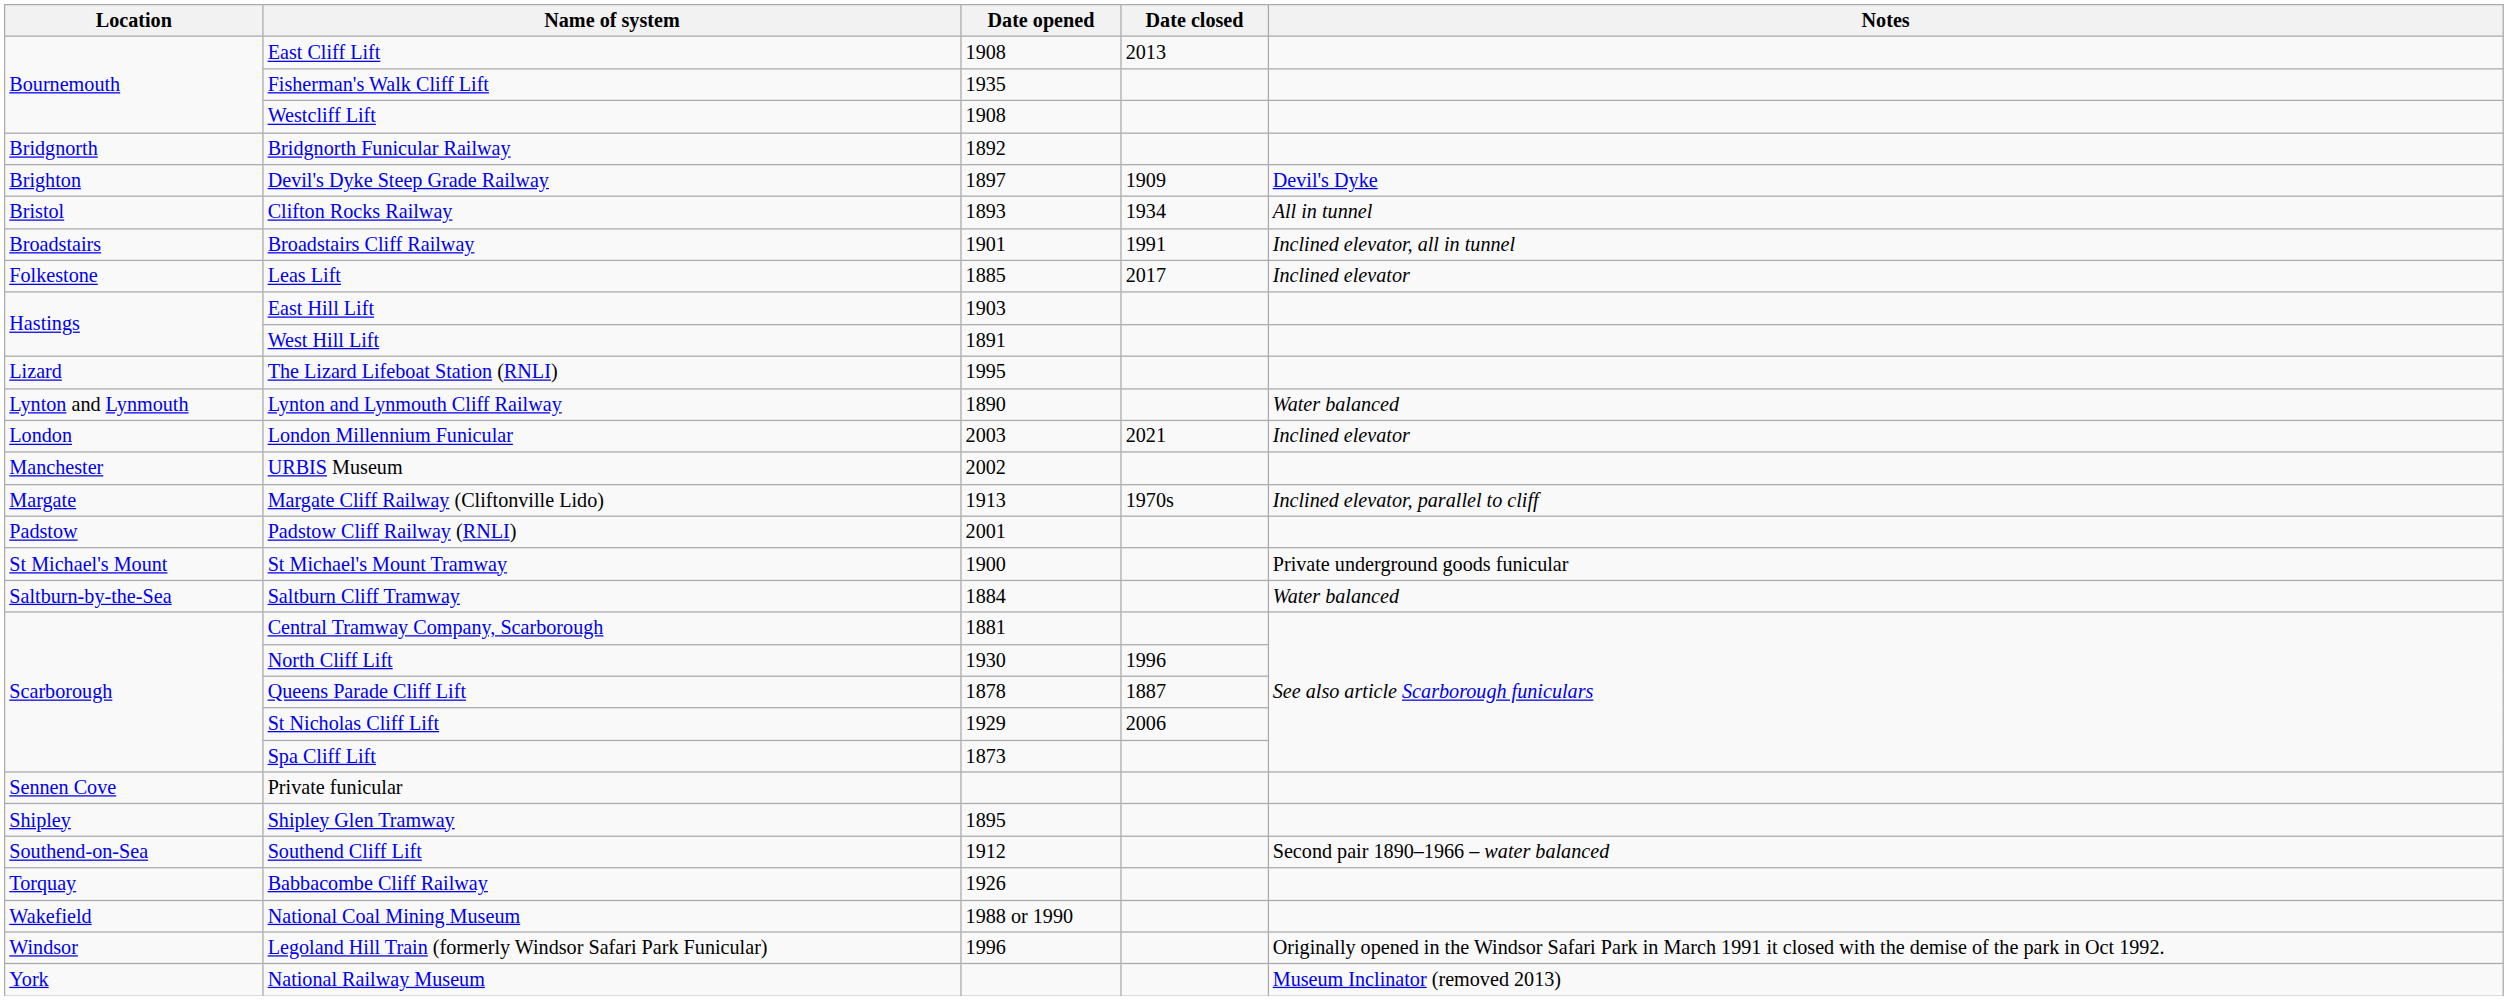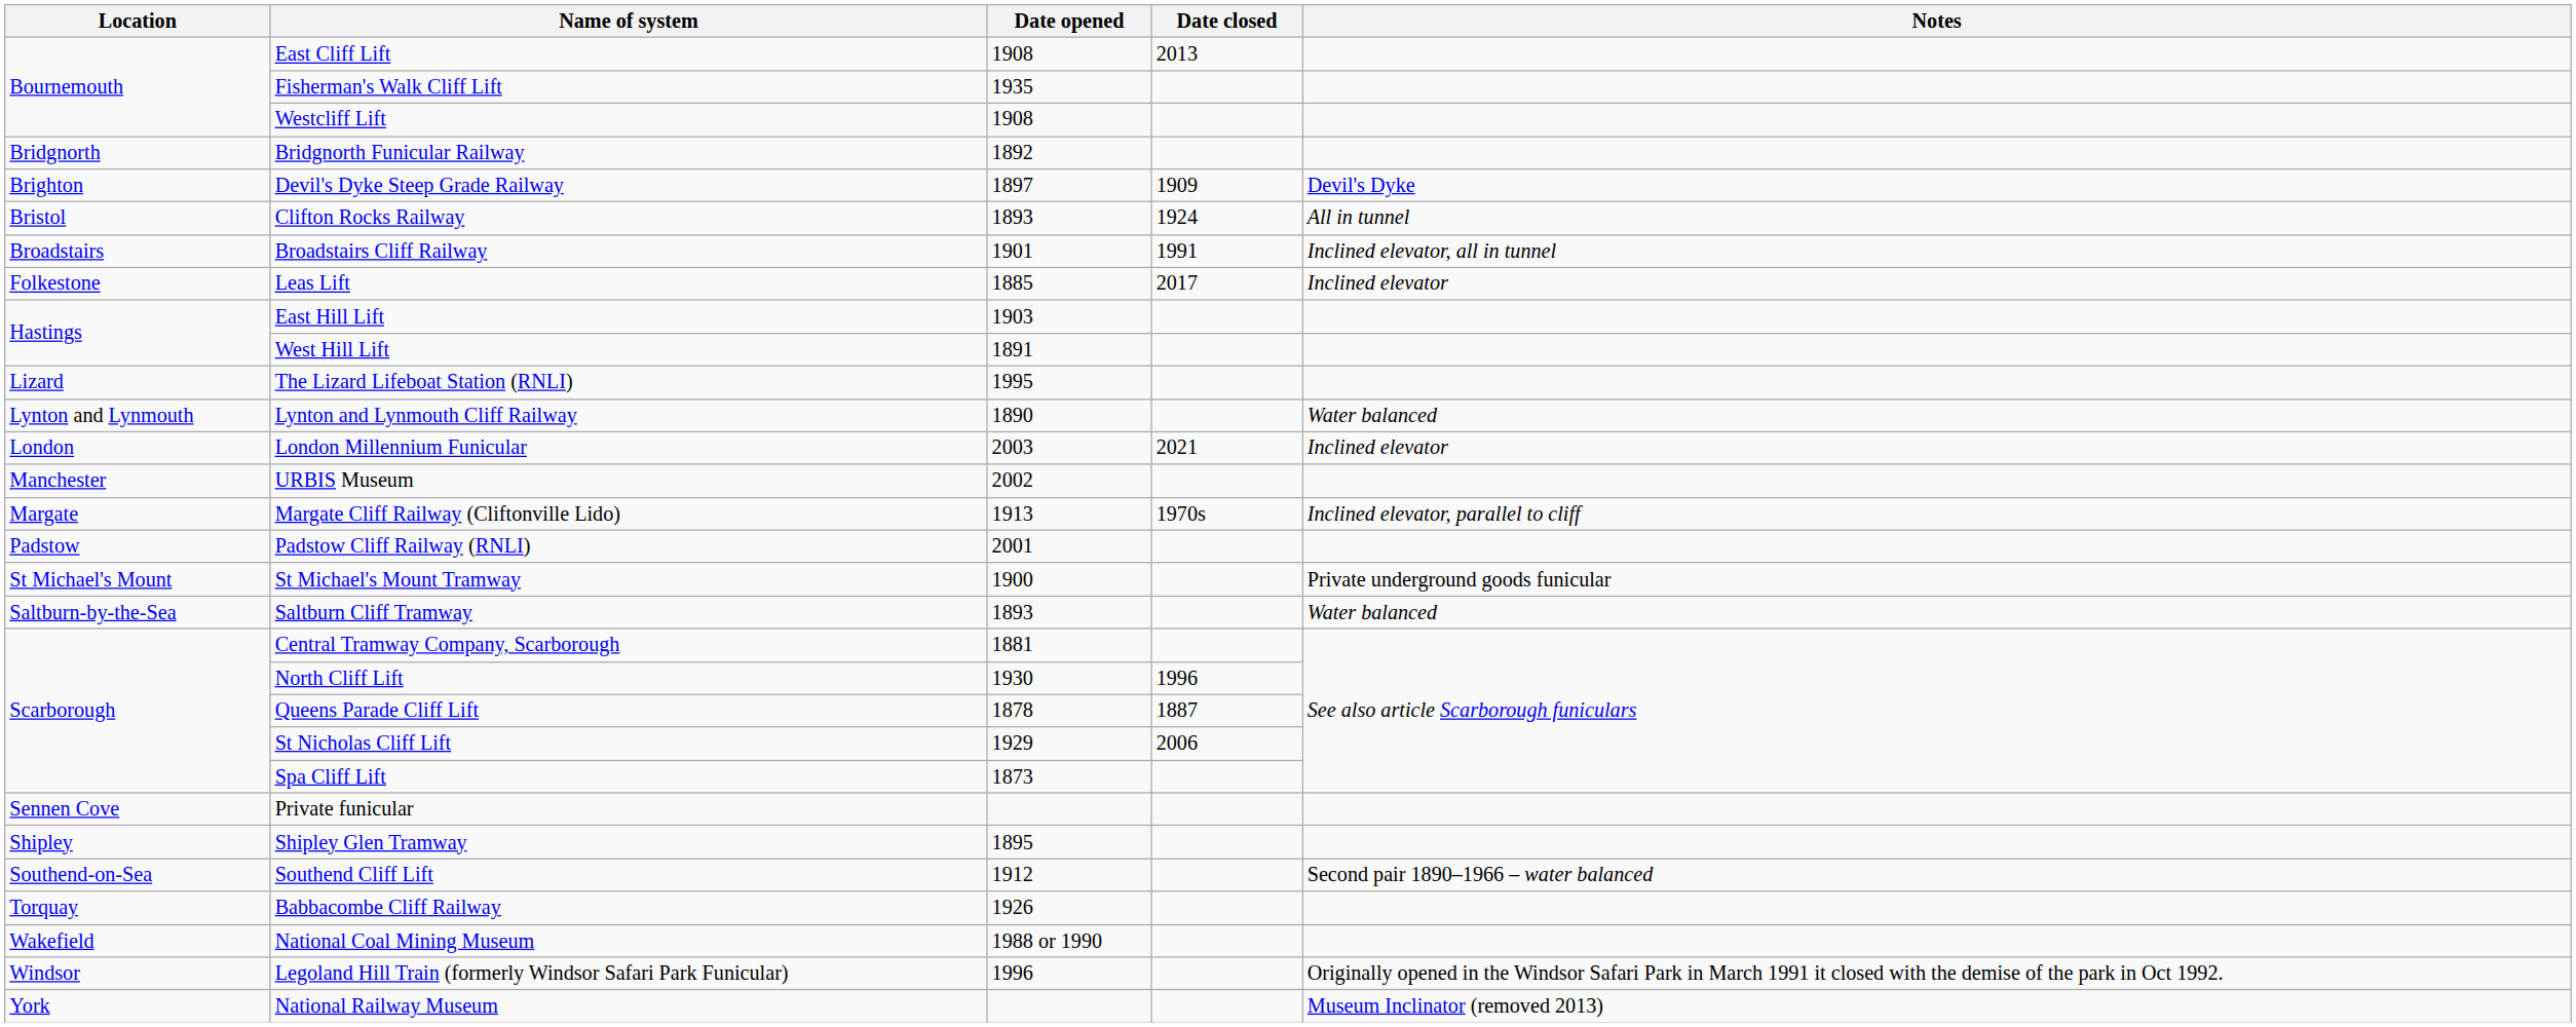 <table class="wikitable" width=100%>
 <tr>
 <th>Location</th>
 <th>Name of system</th>
 <th>Date opened</th>
 <th>Date closed</th>
 <th>Notes</th>
 </tr>
 <tr>
 <td rowspan="3"><a href='#'>Bournemouth</a></td>
 <td><a href='#'>East Cliff Lift</a></td>
 <td>1908</td>
 <td>2013</td>
 <td></td>
 </tr>
 <tr>
 <td><a href='#'>Fisherman's Walk Cliff Lift</a></td>
 <td>1935</td>
 <td></td>
 <td></td>
 </tr>
 <tr>
 <td><a href='#'>Westcliff Lift</a></td>
 <td>1908</td>
 <td></td>
 <td></td>
 </tr>
 <tr>
 <td><a href='#'>Bridgnorth</a></td>
 <td><a href='#'>Bridgnorth Funicular Railway</a></td>
 <td>1892</td>
 <td></td>
 <td></td>
 </tr>
 <tr>
 <td><a href='#'>Brighton</a></td>
 <td><a href='#'>Devil's Dyke Steep Grade Railway</a></td>
 <td>1897</td>
 <td>1909</td>
 <td><a href='#'>Devil's Dyke</a></td>
 </tr>
 <tr>
 <td><a href='#'>Bristol</a></td>
 <td><a href='#'>Clifton Rocks Railway</a></td>
 <td>1893</td>
-<td>1934</td>
+<td>1924</td>
 <td><em>All in tunnel</em></td>
 </tr>
 <tr>
 <td><a href='#'>Broadstairs</a></td>
 <td><a href='#'>Broadstairs Cliff Railway</a></td>
 <td>1901</td>
 <td>1991</td>
 <td><em>Inclined elevator, all in tunnel</em></td>
 </tr>
 <tr>
 <td><a href='#'>Folkestone</a></td>
 <td><a href='#'>Leas Lift</a></td>
 <td>1885</td>
 <td>2017</td>
 <td><em>Inclined elevator</em></td>
 </tr>
 <tr>
 <td rowspan="2"><a href='#'>Hastings</a></td>
 <td><a href='#'>East Hill Lift</a></td>
 <td>1903</td>
 <td></td>
 <td></td>
 </tr>
 <tr>
 <td><a href='#'>West Hill Lift</a></td>
 <td>1891</td>
 <td></td>
 <td></td>
 </tr>
 <tr>
 <td><a href='#'>Lizard</a></td>
 <td><a href='#'>The Lizard Lifeboat Station</a> (<a href='#'>RNLI</a>)</td>
 <td>1995</td>
 <td></td>
 <td></td>
 </tr>
 <tr>
 <td><a href='#'>Lynton</a> and <a href='#'>Lynmouth</a></td>
 <td><a href='#'>Lynton and Lynmouth Cliff Railway</a></td>
 <td>1890</td>
 <td></td>
 <td><em>Water balanced</em></td>
 </tr>
 <tr>
 <td><a href='#'>London</a></td>
 <td><a href='#'>London Millennium Funicular</a></td>
 <td>2003</td>
 <td>2021</td>
 <td><em>Inclined elevator</em></td>
 </tr>
 <tr>
 <td><a href='#'>Manchester</a></td>
 <td><a href='#'>URBIS</a> Museum</td>
 <td>2002</td>
 <td></td>
 <td></td>
 </tr>
 <tr>
 <td><a href='#'>Margate</a></td>
 <td><a href='#'>Margate Cliff Railway</a> (Cliftonville Lido)</td>
 <td>1913</td>
 <td>1970s</td>
 <td><em>Inclined elevator, parallel to cliff</em></td>
 </tr>
 <tr>
 <td><a href='#'>Padstow</a></td>
 <td><a href='#'>Padstow Cliff Railway</a> (<a href='#'>RNLI</a>)</td>
 <td>2001</td>
 <td></td>
 <td></td>
 </tr>
 <tr>
 <td><a href='#'>St Michael's Mount</a></td>
 <td><a href='#'>St Michael's Mount Tramway</a></td>
 <td>1900</td>
 <td></td>
 <td>Private underground goods funicular</td>
 </tr>
 <tr>
 <td><a href='#'>Saltburn-by-the-Sea</a></td>
 <td><a href='#'>Saltburn Cliff Tramway</a></td>
-<td>1884</td>
+<td>1893</td>
 <td></td>
 <td><em>Water balanced</em></td>
 </tr>
 <tr>
 <td rowspan="5"><a href='#'>Scarborough</a></td>
 <td><a href='#'>Central Tramway Company, Scarborough</a></td>
 <td>1881</td>
 <td></td>
 <td rowspan="5"><em>See also article <a href='#'>Scarborough funiculars</a></em></td>
 </tr>
 <tr>
 <td><a href='#'>North Cliff Lift</a></td>
 <td>1930</td>
 <td>1996</td>
 </tr>
 <tr>
 <td><a href='#'>Queens Parade Cliff Lift</a></td>
 <td>1878</td>
 <td>1887</td>
 </tr>
 <tr>
 <td><a href='#'>St Nicholas Cliff Lift</a></td>
 <td>1929</td>
 <td>2006</td>
 </tr>
 <tr>
 <td><a href='#'>Spa Cliff Lift</a></td>
 <td>1873</td>
 <td></td>
 </tr>
 <tr>
 <td><a href='#'>Sennen Cove</a></td>
 <td>Private funicular</td>
 <td></td>
 <td></td>
 <td></td>
 </tr>
 <tr>
 <td><a href='#'>Shipley</a></td>
 <td><a href='#'>Shipley Glen Tramway</a></td>
 <td>1895</td>
 <td></td>
 <td></td>
 </tr>
 <tr>
 <td><a href='#'>Southend-on-Sea</a></td>
 <td><a href='#'>Southend Cliff Lift</a></td>
 <td>1912</td>
 <td></td>
 <td>Second pair 1890–1966 – <em>water balanced</em></td>
 </tr>
 <tr>
 <td><a href='#'>Torquay</a></td>
 <td><a href='#'>Babbacombe Cliff Railway</a></td>
 <td>1926</td>
 <td></td>
 <td></td>
 </tr>
 <tr>
 <td><a href='#'>Wakefield</a></td>
 <td><a href='#'>National Coal Mining Museum</a></td>
 <td>1988 or 1990</td>
 <td></td>
 <td></td>
 </tr>
 <tr>
 <td><a href='#'>Windsor</a></td>
 <td><a href='#'>Legoland Hill Train</a> (formerly Windsor Safari Park Funicular)</td>
 <td>1996</td>
 <td></td>
 <td>Originally opened in the Windsor Safari Park in March 1991 it closed with the demise of the park in Oct 1992.</td>
 </tr>
 <tr>
 <td><a href='#'>York</a></td>
 <td><a href='#'>National Railway Museum</a></td>
 <td></td>
 <td></td>
 <td><a href='#'>Museum Inclinator</a> (removed 2013)</td>
 </tr>
 </table>
